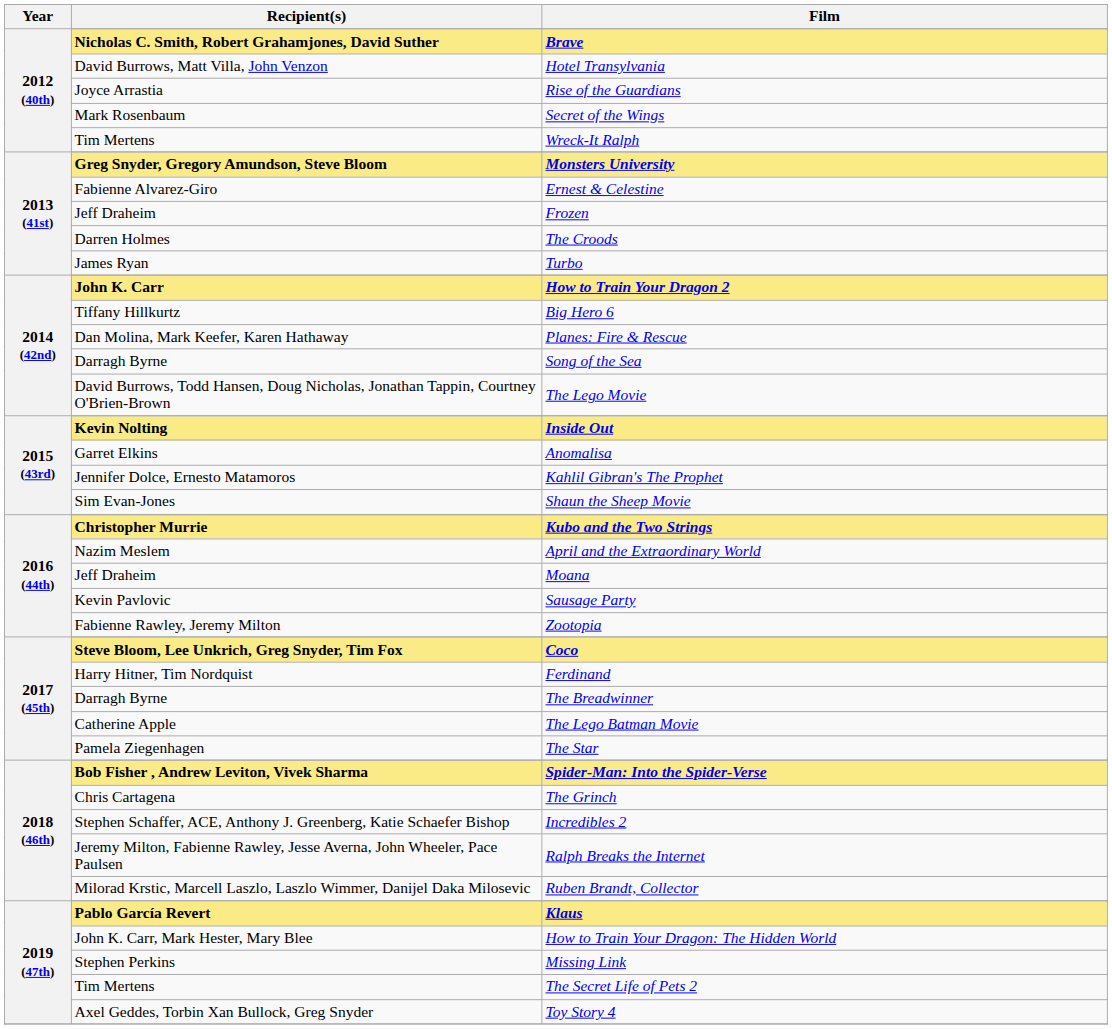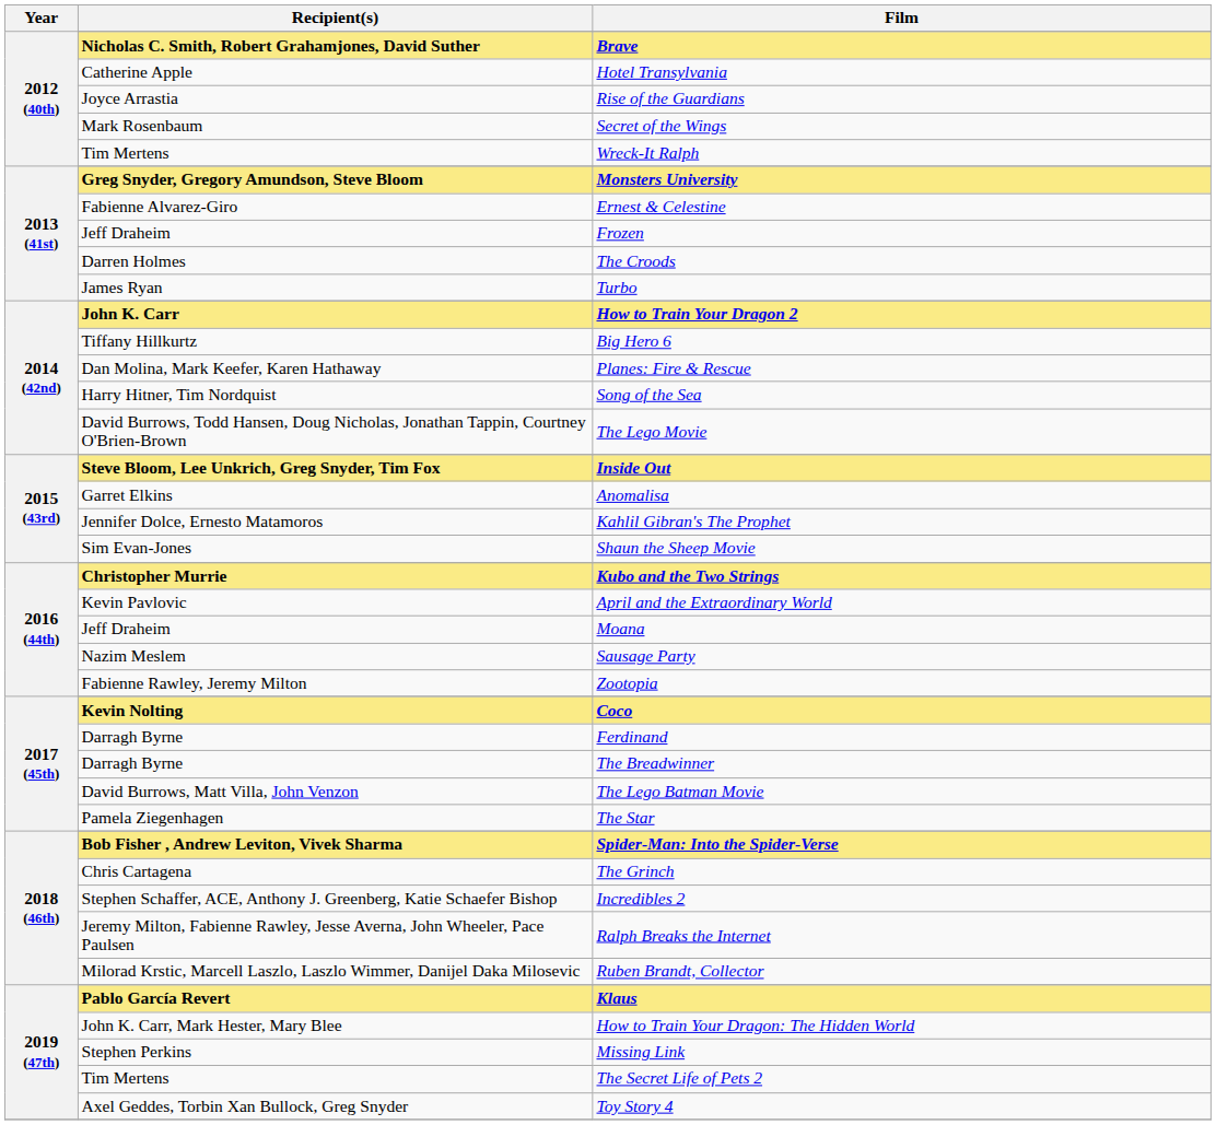 <table class="wikitable" style="width:90%;">
 <tr>
 <th style="width:3%;">Year</th>
 <th style="width:25%;">Recipient(s)</th>
 <th style="width:30%;">Film</th>
 </tr>
 <tr>
 <th rowspan="6" style="text-align:center;">2012 <br><small>(<a href='#'>40th</a>)</small><br></th>
 </tr>
 <tr style="background:#FAEB86;">
 <td><strong>Nicholas C. Smith, Robert Grahamjones, David Suther</strong></td>
 <td><strong><em><a href='#'>Brave</a></em></strong></td>
 </tr>
 <tr>
-<td>David Burrows, Matt Villa, <a href='#'>John Venzon</a></td>
+<td>Catherine Apple</td>
 <td><em><a href='#'>Hotel Transylvania</a></em></td>
 </tr>
 <tr>
 <td>Joyce Arrastia</td>
 <td><em><a href='#'>Rise of the Guardians</a></em></td>
 </tr>
 <tr>
 <td>Mark Rosenbaum</td>
 <td><em><a href='#'>Secret of the Wings</a></em></td>
 </tr>
 <tr>
 <td>Tim Mertens</td>
 <td><em><a href='#'>Wreck-It Ralph</a></em></td>
 </tr>
 <tr>
 <th rowspan="6" style="text-align:center;">2013 <br><small>(<a href='#'>41st</a>)</small><br></th>
 </tr>
 <tr style="background:#FAEB86;">
 <td><strong>Greg Snyder, Gregory Amundson, Steve Bloom</strong></td>
 <td><strong><em><a href='#'>Monsters University</a></em></strong></td>
 </tr>
 <tr>
 <td>Fabienne Alvarez-Giro</td>
 <td><em><a href='#'>Ernest & Celestine</a></em></td>
 </tr>
 <tr>
 <td>Jeff Draheim</td>
 <td><em><a href='#'>Frozen</a></em></td>
 </tr>
 <tr>
 <td>Darren Holmes</td>
 <td><em><a href='#'>The Croods</a></em></td>
 </tr>
 <tr>
 <td>James Ryan</td>
 <td><em><a href='#'>Turbo</a></em></td>
 </tr>
 <tr>
 <th rowspan="6" style="text-align:center;">2014 <br><small>(<a href='#'>42nd</a>)</small><br></th>
 </tr>
 <tr style="background:#FAEB86;">
 <td><strong>John K. Carr</strong></td>
 <td><strong><em><a href='#'>How to Train Your Dragon 2</a></em></strong></td>
 </tr>
 <tr>
 <td>Tiffany Hillkurtz</td>
 <td><em><a href='#'>Big Hero 6</a></em></td>
 </tr>
 <tr>
 <td>Dan Molina, Mark Keefer, Karen Hathaway</td>
 <td><em><a href='#'>Planes: Fire & Rescue</a></em></td>
 </tr>
 <tr>
-<td>Darragh Byrne</td>
+<td>Harry Hitner, Tim Nordquist</td>
 <td><em><a href='#'>Song of the Sea</a></em></td>
 </tr>
 <tr>
 <td>David Burrows, Todd Hansen, Doug Nicholas, Jonathan Tappin, Courtney O'Brien-Brown</td>
 <td><em><a href='#'>The Lego Movie</a></em></td>
 </tr>
 <tr>
 <th rowspan="5" style="text-align:center;">2015 <br><small>(<a href='#'>43rd</a>)</small><br></th>
 </tr>
 <tr style="background:#FAEB86;">
-<td><strong>Kevin Nolting</strong></td>
+<td><strong>Steve Bloom, Lee Unkrich, Greg Snyder, Tim Fox</strong></td>
 <td><strong><em><a href='#'>Inside Out</a></em></strong></td>
 </tr>
 <tr>
 <td>Garret Elkins</td>
 <td><em><a href='#'>Anomalisa</a></em></td>
 </tr>
 <tr>
 <td>Jennifer Dolce, Ernesto Matamoros</td>
 <td><em><a href='#'>Kahlil Gibran's The Prophet</a></em></td>
 </tr>
 <tr>
 <td>Sim Evan-Jones</td>
 <td><em><a href='#'>Shaun the Sheep Movie</a></em></td>
 </tr>
 <tr>
 <th rowspan="6" style="text-align:center;">2016 <br><small>(<a href='#'>44th</a>)</small><br></th>
 </tr>
 <tr style="background:#FAEB86;">
 <td><strong>Christopher Murrie</strong></td>
 <td><strong><em><a href='#'>Kubo and the Two Strings</a></em></strong></td>
 </tr>
 <tr>
-<td>Nazim Meslem</td>
+<td>Kevin Pavlovic</td>
 <td><em><a href='#'>April and the Extraordinary World</a></em></td>
 </tr>
 <tr>
 <td>Jeff Draheim</td>
 <td><em><a href='#'>Moana</a></em></td>
 </tr>
 <tr>
-<td>Kevin Pavlovic</td>
+<td>Nazim Meslem</td>
 <td><em><a href='#'>Sausage Party</a></em></td>
 </tr>
 <tr>
 <td>Fabienne Rawley, Jeremy Milton</td>
 <td><em><a href='#'>Zootopia</a></em></td>
 </tr>
 <tr>
 <th rowspan="6" style="text-align:center;">2017 <br><small>(<a href='#'>45th</a>)</small><br></th>
 </tr>
 <tr style="background:#FAEB86;">
-<td><strong>Steve Bloom, Lee Unkrich, Greg Snyder, Tim Fox</strong></td>
+<td><strong>Kevin Nolting</strong></td>
 <td><strong><em><a href='#'>Coco</a></em></strong></td>
 </tr>
 <tr>
-<td>Harry Hitner, Tim Nordquist</td>
+<td>Darragh Byrne</td>
 <td><em><a href='#'>Ferdinand</a></em></td>
 </tr>
 <tr>
 <td>Darragh Byrne</td>
 <td><em><a href='#'>The Breadwinner</a></em></td>
 </tr>
 <tr>
-<td>Catherine Apple</td>
+<td>David Burrows, Matt Villa, <a href='#'>John Venzon</a></td>
 <td><em><a href='#'>The Lego Batman Movie</a></em></td>
 </tr>
 <tr>
 <td>Pamela Ziegenhagen</td>
 <td><em><a href='#'>The Star</a></em></td>
 </tr>
 <tr>
 <th rowspan="6" style="text-align:center;">2018 <br><small>(<a href='#'>46th</a>)</small><br></th>
 </tr>
 <tr style="background:#FAEB86;">
 <td><strong>Bob Fisher , Andrew Leviton, Vivek Sharma</strong></td>
 <td><strong><em><a href='#'>Spider-Man: Into the Spider-Verse</a></em></strong></td>
 </tr>
 <tr>
 <td>Chris Cartagena</td>
 <td><em><a href='#'>The Grinch</a></em></td>
 </tr>
 <tr>
 <td>Stephen Schaffer, ACE, Anthony J. Greenberg, Katie Schaefer Bishop</td>
 <td><em><a href='#'>Incredibles 2</a></em></td>
 </tr>
 <tr>
 <td>Jeremy Milton, Fabienne Rawley, Jesse Averna, John Wheeler, Pace Paulsen</td>
 <td><em><a href='#'>Ralph Breaks the Internet</a></em></td>
 </tr>
 <tr>
 <td>Milorad Krstic, Marcell Laszlo, Laszlo Wimmer, Danijel Daka Milosevic</td>
 <td><em><a href='#'>Ruben Brandt, Collector</a></em></td>
 </tr>
 <tr>
 <th rowspan="6" style="text-align:center;">2019 <br><small>(<a href='#'>47th</a>)</small><br></th>
 </tr>
 <tr style="background:#FAEB86;">
 <td><strong>Pablo García Revert</strong></td>
 <td><strong><em><a href='#'>Klaus</a></em></strong></td>
 </tr>
 <tr>
 <td>John K. Carr, Mark Hester, Mary Blee</td>
 <td><em><a href='#'>How to Train Your Dragon: The Hidden World</a></em></td>
 </tr>
 <tr>
 <td>Stephen Perkins</td>
 <td><em><a href='#'>Missing Link</a></em></td>
 </tr>
 <tr>
 <td>Tim Mertens</td>
 <td><em><a href='#'>The Secret Life of Pets 2</a></em></td>
 </tr>
 <tr>
 <td>Axel Geddes, Torbin Xan Bullock, Greg Snyder</td>
 <td><em><a href='#'>Toy Story 4</a></em></td>
 </tr>
 <tr>
 </tr>
 </table>
